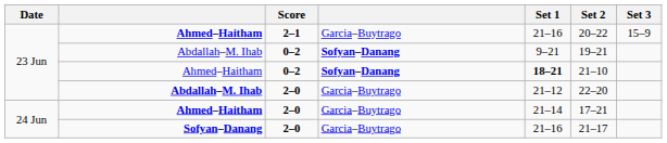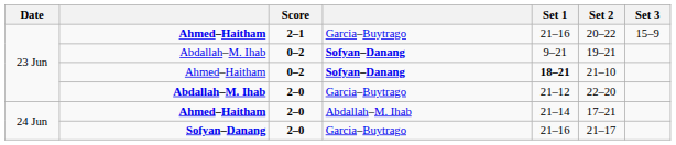 <table class="wikitable" style="text-align: center; font-size:90% ">
 <tr>
 <th width="60">Date</th>
 <th align="right" width="250"></th>
 <th width="60">Score</th>
 <th align="left" width="250"></th>
 <th width="50">Set 1</th>
 <th width="50">Set 2</th>
 <th width="50">Set 3</th>
 </tr>
 <tr>
 <td rowspan=4>23 Jun</td>
 <td align=right><strong><a href='#'>Ahmed</a>–<a href='#'>Haitham</a> </strong></td>
 <td align=center><strong>2–1</strong></td>
 <td align=left> <a href='#'>Garcia</a>–<a href='#'>Buytrago</a></td>
 <td>21–16</td>
 <td>20–22</td>
 <td>15–9</td>
 </tr>
 <tr>
 <td align=right><a href='#'>Abdallah</a>–<a href='#'>M. Ihab</a> </td>
 <td align=center><strong>0–2</strong></td>
 <td align=left><strong> <a href='#'>Sofyan</a>–<a href='#'>Danang</a></strong></td>
 <td>9–21</td>
 <td>19–21</td>
 <td></td>
 </tr>
 <tr>
 <td align=right><a href='#'>Ahmed</a>–<a href='#'>Haitham</a> </td>
 <td align=center><strong>0–2</strong></td>
 <td align=left><strong> <a href='#'>Sofyan</a>–<a href='#'>Danang</a></strong></td>
 <td><strong>18–21</strong></td>
 <td>21–10</td>
 <td></td>
 </tr>
 <tr>
 <td align=right><strong><a href='#'>Abdallah</a>–<a href='#'>M. Ihab</a> </strong></td>
 <td align=center><strong>2–0</strong></td>
 <td align=left> <a href='#'>Garcia</a>–<a href='#'>Buytrago</a></td>
 <td>21–12</td>
 <td>22–20</td>
 <td></td>
 </tr>
 <tr>
 <td rowspan=2>24 Jun</td>
 <td align=right><strong><a href='#'>Ahmed</a>–<a href='#'>Haitham</a> </strong></td>
 <td align=center><strong>2–0</strong></td>
-<td align=left> <a href='#'>Garcia</a>–<a href='#'>Buytrago</a></td>
+<td align=left> <a href='#'>Abdallah</a>–<a href='#'>M. Ihab</a></td>
 <td>21–14</td>
 <td>17–21</td>
 <td></td>
 </tr>
 <tr>
 <td align=right><strong><a href='#'>Sofyan</a>–<a href='#'>Danang</a> </strong></td>
 <td align=center><strong>2–0</strong></td>
 <td align=left> <a href='#'>Garcia</a>–<a href='#'>Buytrago</a></td>
 <td>21–16</td>
 <td>21–17</td>
 <td></td>
 </tr>
 </table>
